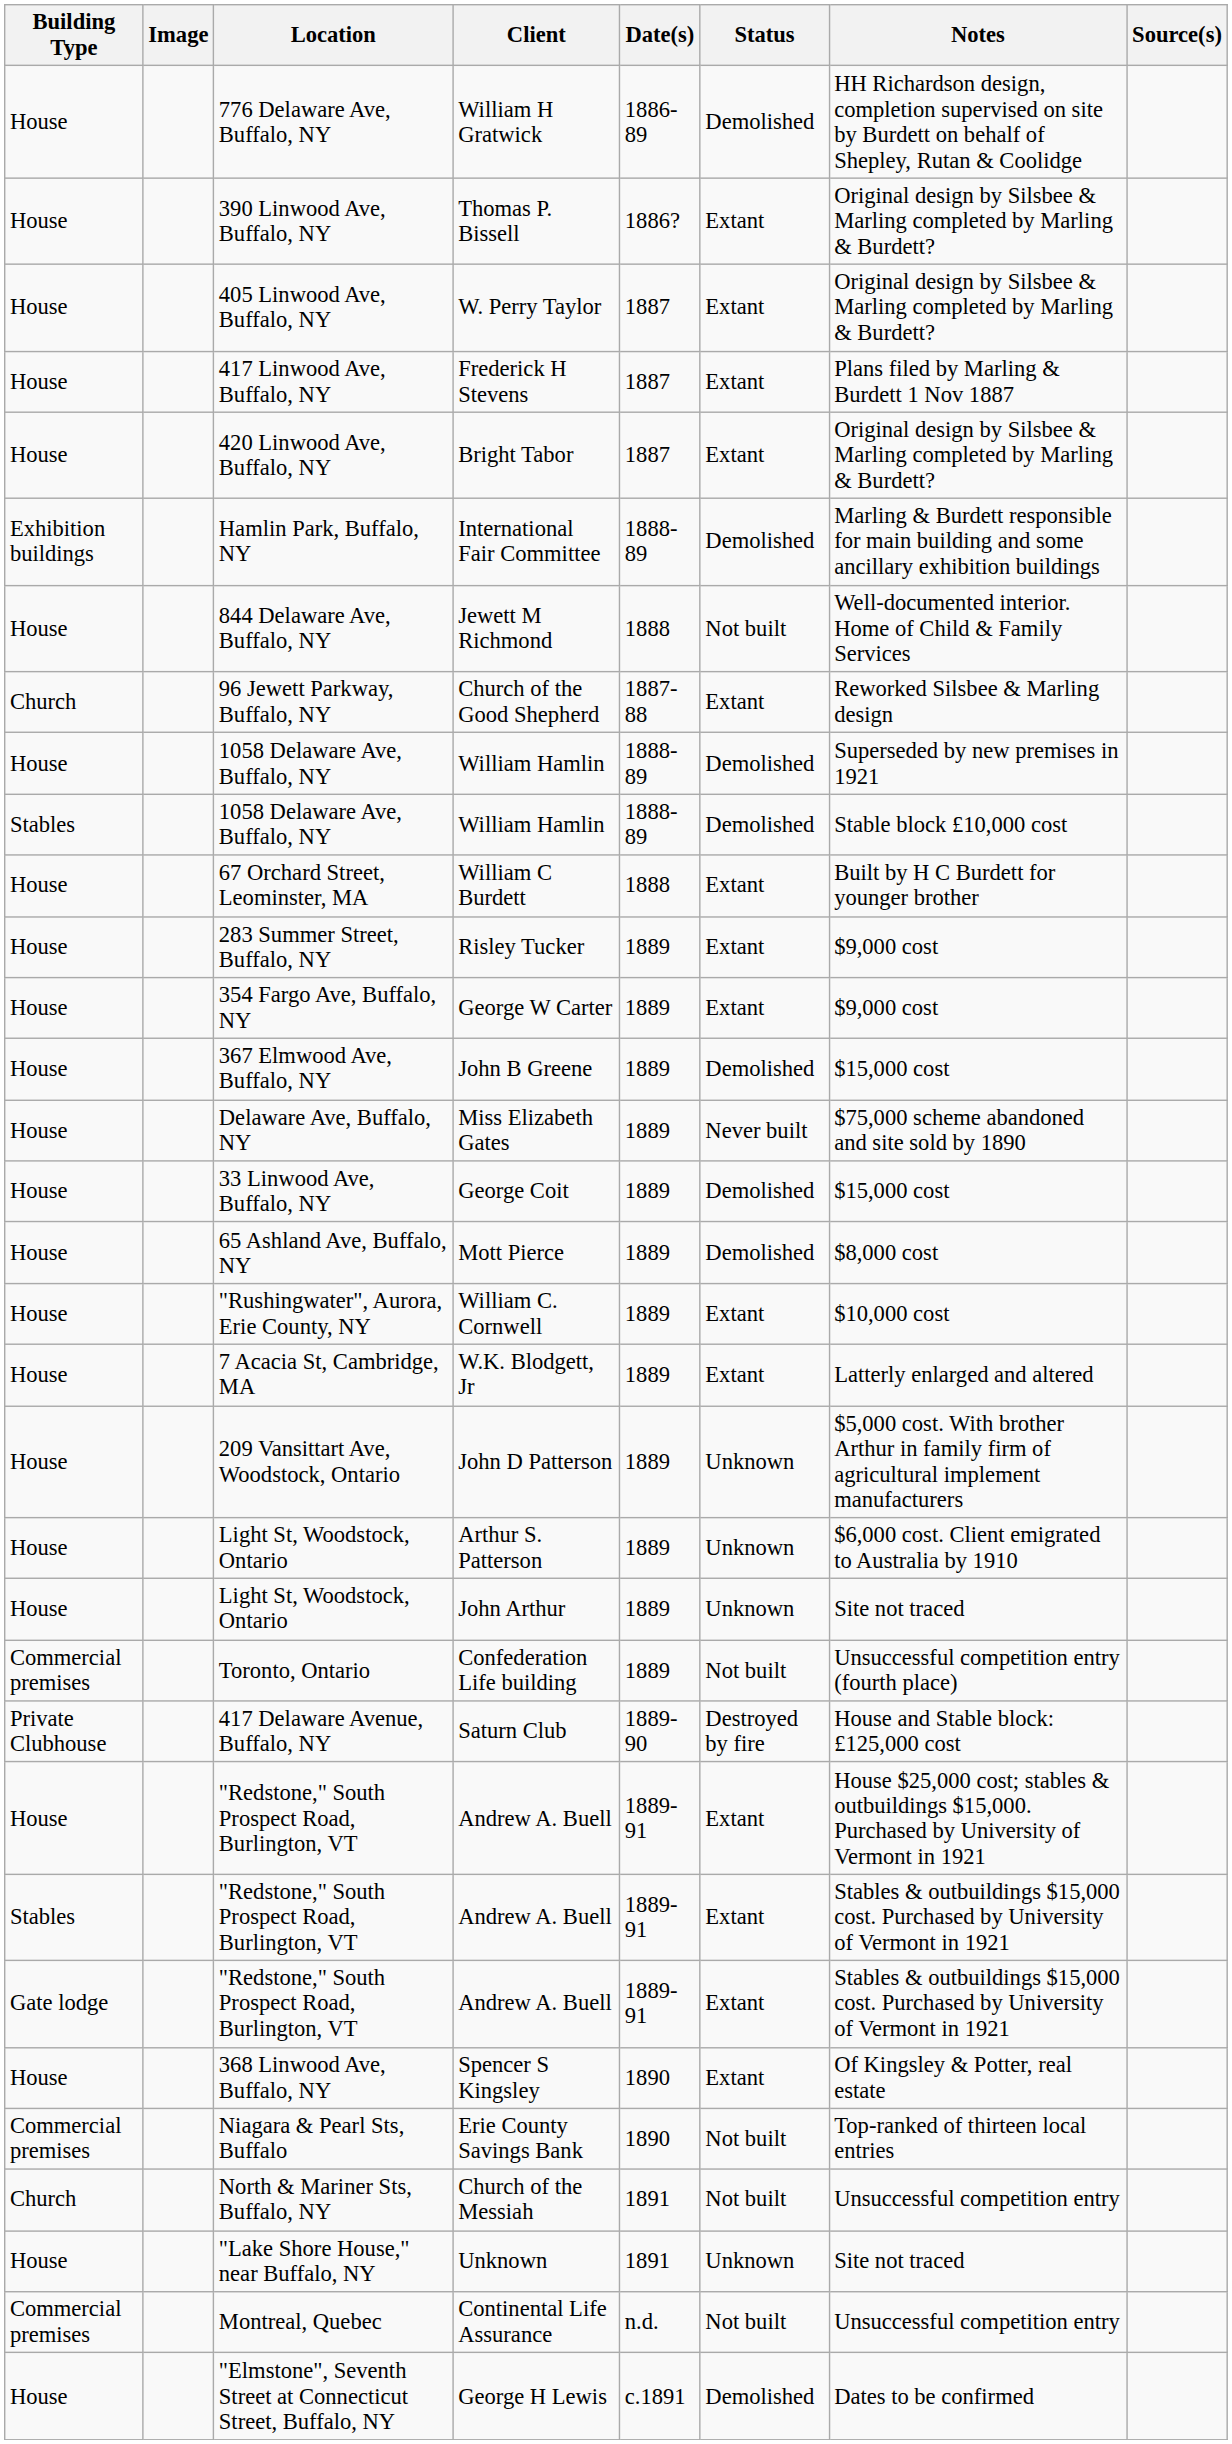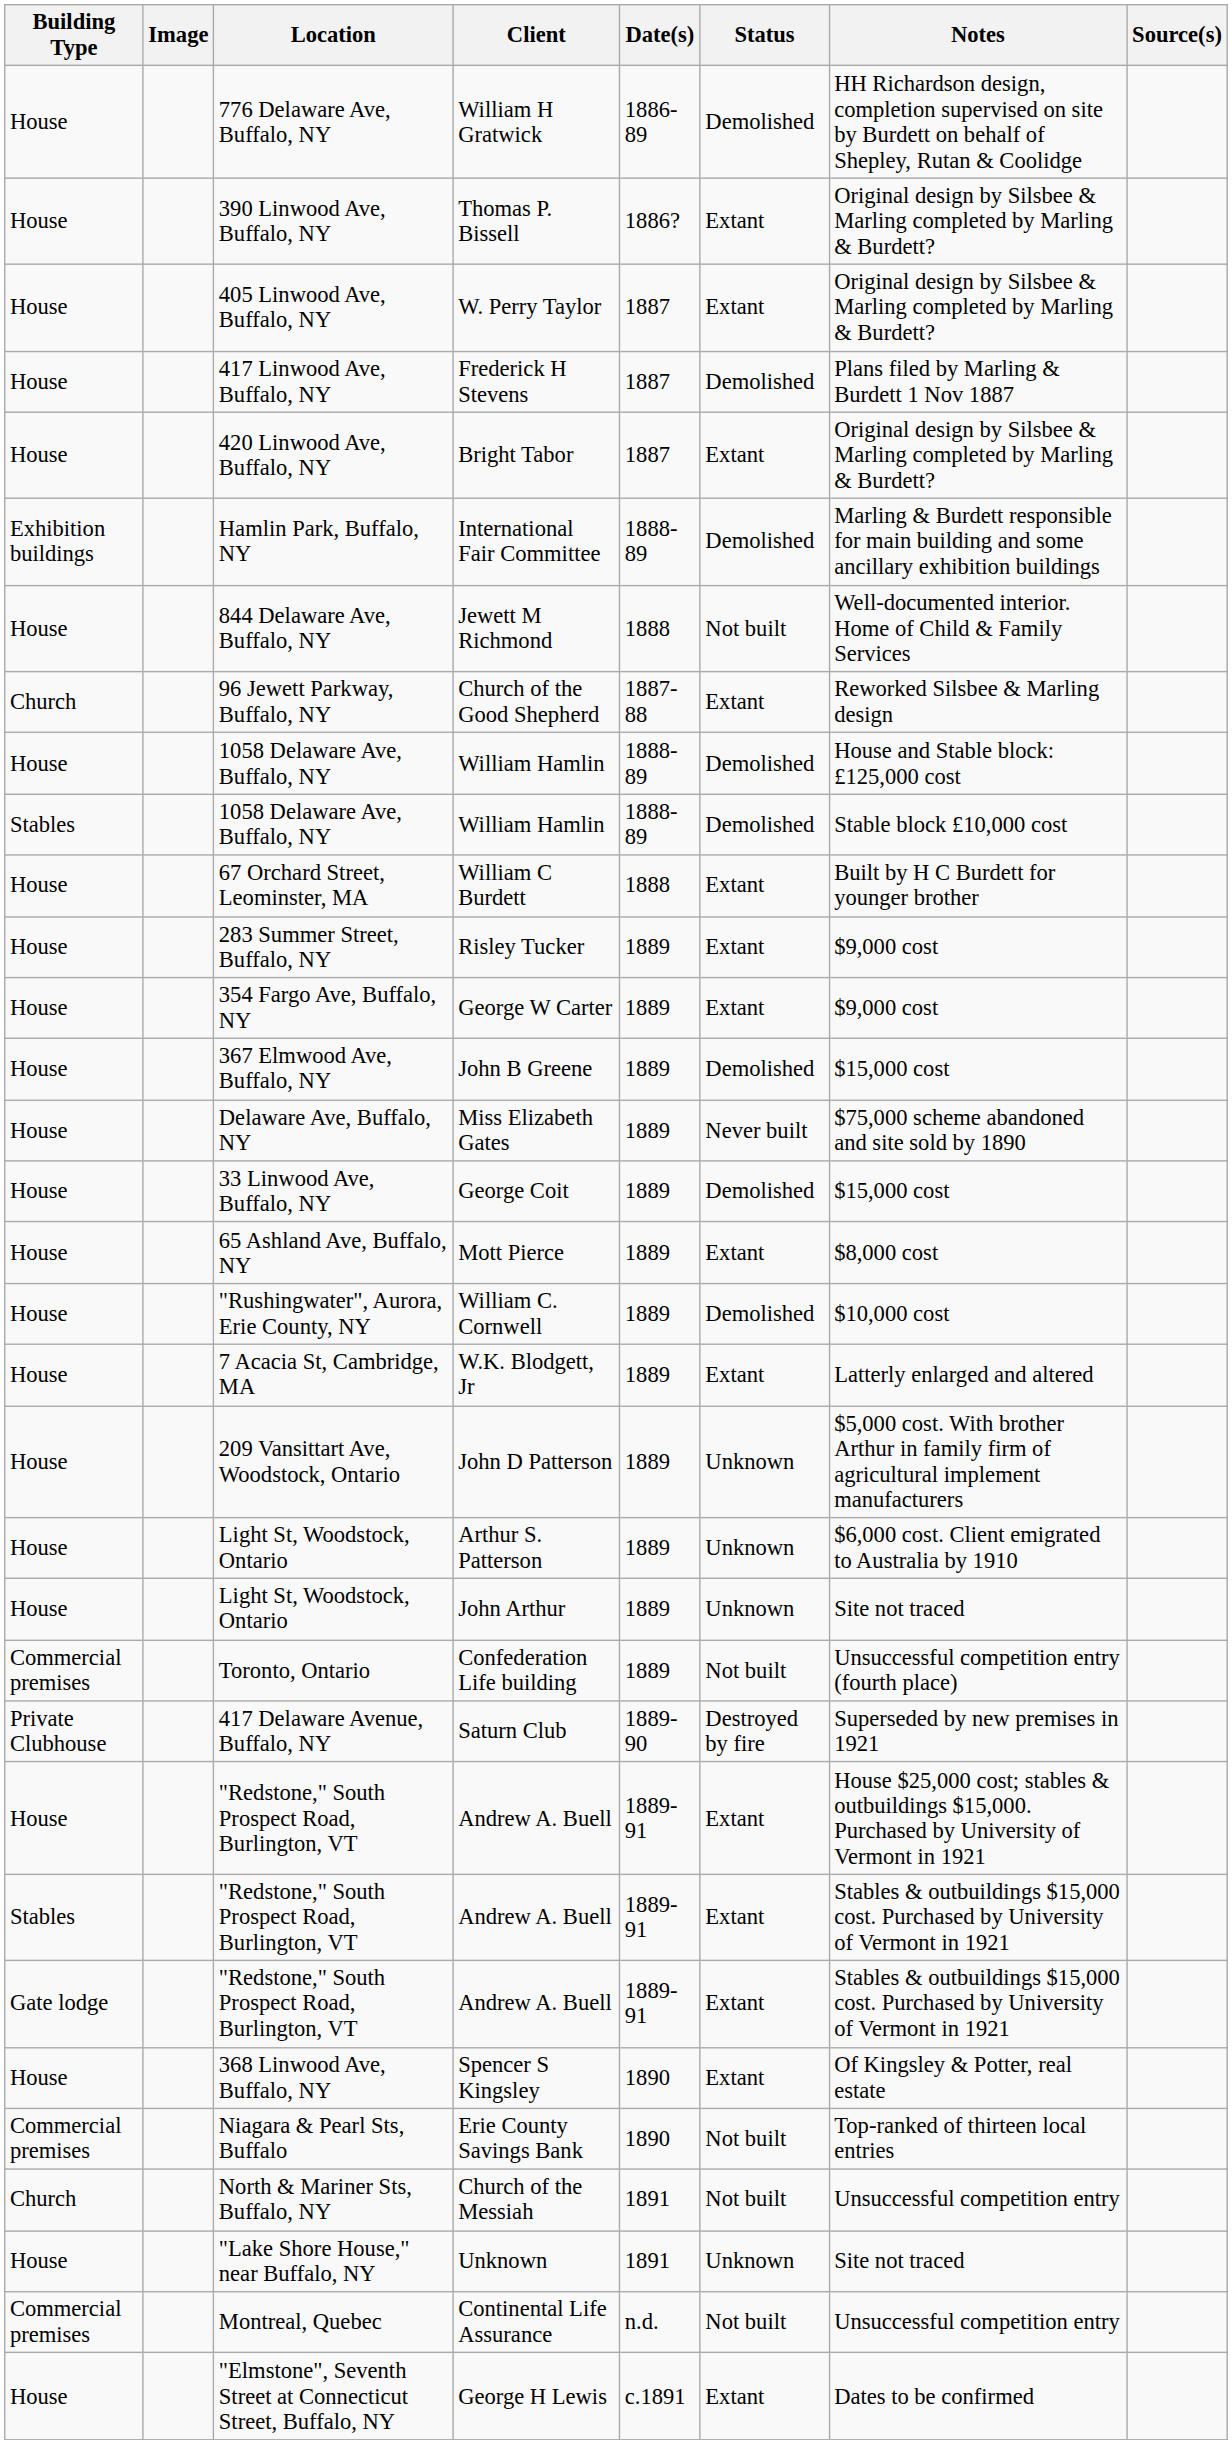 <table class="wikitable sortable">
 <tr>
 <th>Building Type</th>
 <th>Image</th>
 <th>Location</th>
 <th>Client</th>
 <th>Date(s)</th>
 <th>Status</th>
 <th>Notes</th>
 <th>Source(s)</th>
 </tr>
 <tr>
 <td>House</td>
 <td></td>
 <td>776 Delaware Ave, Buffalo, NY</td>
 <td>William H Gratwick</td>
 <td>1886-89</td>
 <td>Demolished</td>
 <td>HH Richardson design, completion supervised on site by Burdett on behalf of Shepley, Rutan & Coolidge</td>
 <td></td>
 </tr>
 <tr>
 <td>House</td>
 <td></td>
 <td>390 Linwood Ave, Buffalo, NY</td>
 <td>Thomas P. Bissell</td>
 <td>1886?</td>
 <td>Extant</td>
 <td>Original design by Silsbee & Marling completed by Marling & Burdett?</td>
 <td></td>
 </tr>
 <tr>
 <td>House</td>
 <td></td>
 <td>405 Linwood Ave, Buffalo, NY</td>
 <td>W. Perry Taylor</td>
 <td>1887</td>
 <td>Extant</td>
 <td>Original design by Silsbee & Marling completed by Marling & Burdett?</td>
 <td></td>
 </tr>
 <tr>
 <td>House</td>
 <td></td>
 <td>417 Linwood Ave, Buffalo, NY</td>
 <td>Frederick H Stevens</td>
 <td>1887</td>
-<td>Extant</td>
+<td>Demolished</td>
 <td>Plans filed by Marling & Burdett 1 Nov 1887</td>
 <td></td>
 </tr>
 <tr>
 <td>House</td>
 <td></td>
 <td>420 Linwood Ave, Buffalo, NY</td>
 <td>Bright Tabor</td>
 <td>1887</td>
 <td>Extant</td>
 <td>Original design by Silsbee & Marling completed by Marling & Burdett?</td>
 <td></td>
 </tr>
 <tr>
 <td>Exhibition buildings</td>
 <td></td>
 <td>Hamlin Park, Buffalo, NY</td>
 <td>International Fair Committee</td>
 <td>1888-89</td>
 <td>Demolished</td>
 <td>Marling & Burdett responsible for main building and some ancillary exhibition buildings</td>
 <td></td>
 </tr>
 <tr>
 <td>House</td>
 <td></td>
 <td>844 Delaware Ave, Buffalo, NY</td>
 <td>Jewett M Richmond</td>
 <td>1888</td>
 <td>Not built</td>
 <td>Well-documented interior. Home of Child & Family Services</td>
 <td></td>
 </tr>
 <tr>
 <td>Church</td>
 <td></td>
 <td>96 Jewett Parkway, Buffalo, NY</td>
 <td>Church of the Good Shepherd</td>
 <td>1887-88</td>
 <td>Extant</td>
 <td>Reworked Silsbee & Marling design</td>
 <td></td>
 </tr>
 <tr>
 <td>House</td>
 <td></td>
 <td>1058 Delaware Ave, Buffalo, NY</td>
 <td>William Hamlin</td>
 <td>1888-89</td>
 <td>Demolished</td>
-<td>Superseded by new premises in 1921</td>
+<td>House and Stable block: £125,000 cost</td>
 <td></td>
 </tr>
 <tr>
 <td>Stables</td>
 <td></td>
 <td>1058 Delaware Ave, Buffalo, NY</td>
 <td>William Hamlin</td>
 <td>1888-89</td>
 <td>Demolished</td>
 <td>Stable block £10,000 cost</td>
 <td></td>
 </tr>
 <tr>
 <td>House</td>
 <td></td>
 <td>67 Orchard Street, Leominster, MA</td>
 <td>William C Burdett</td>
 <td>1888</td>
 <td>Extant</td>
 <td>Built by H C Burdett for younger brother</td>
 <td></td>
 </tr>
 <tr>
 <td>House</td>
 <td></td>
 <td>283 Summer Street, Buffalo, NY</td>
 <td>Risley Tucker</td>
 <td>1889</td>
 <td>Extant</td>
 <td>$9,000 cost</td>
 <td></td>
 </tr>
 <tr>
 <td>House</td>
 <td></td>
 <td>354 Fargo Ave, Buffalo, NY</td>
 <td>George W Carter</td>
 <td>1889</td>
 <td>Extant</td>
 <td>$9,000 cost</td>
 <td></td>
 </tr>
 <tr>
 <td>House</td>
 <td></td>
 <td>367 Elmwood Ave, Buffalo, NY</td>
 <td>John B Greene</td>
 <td>1889</td>
 <td>Demolished</td>
 <td>$15,000 cost</td>
 <td></td>
 </tr>
 <tr>
 <td>House</td>
 <td></td>
 <td>Delaware Ave, Buffalo, NY</td>
 <td>Miss Elizabeth Gates</td>
 <td>1889</td>
 <td>Never built</td>
 <td>$75,000 scheme abandoned and site sold by 1890</td>
 <td></td>
 </tr>
 <tr>
 <td>House</td>
 <td></td>
 <td>33 Linwood Ave, Buffalo, NY</td>
 <td>George Coit</td>
 <td>1889</td>
 <td>Demolished</td>
 <td>$15,000 cost</td>
 <td></td>
 </tr>
 <tr>
 <td>House</td>
 <td></td>
 <td>65 Ashland Ave, Buffalo, NY</td>
 <td>Mott Pierce</td>
 <td>1889</td>
-<td>Demolished</td>
+<td>Extant</td>
 <td>$8,000 cost</td>
 <td></td>
 </tr>
 <tr>
 <td>House</td>
 <td></td>
 <td>"Rushingwater", Aurora, Erie County, NY</td>
 <td>William C. Cornwell</td>
 <td>1889</td>
-<td>Extant</td>
+<td>Demolished</td>
 <td>$10,000 cost</td>
 <td></td>
 </tr>
 <tr>
 <td>House</td>
 <td></td>
 <td>7 Acacia St, Cambridge, MA</td>
 <td>W.K. Blodgett, Jr</td>
 <td>1889</td>
 <td>Extant</td>
 <td>Latterly enlarged and altered</td>
 <td></td>
 </tr>
 <tr>
 <td>House</td>
 <td></td>
 <td>209 Vansittart Ave, Woodstock, Ontario</td>
 <td>John D Patterson</td>
 <td>1889</td>
 <td>Unknown</td>
 <td>$5,000 cost. With brother Arthur in family firm of agricultural implement manufacturers</td>
 <td></td>
 </tr>
 <tr>
 <td>House</td>
 <td></td>
 <td>Light St, Woodstock, Ontario</td>
 <td>Arthur S. Patterson</td>
 <td>1889</td>
 <td>Unknown</td>
 <td>$6,000 cost. Client emigrated to Australia by 1910</td>
 <td></td>
 </tr>
 <tr>
 <td>House</td>
 <td></td>
 <td>Light St, Woodstock, Ontario</td>
 <td>John Arthur</td>
 <td>1889</td>
 <td>Unknown</td>
 <td>Site not traced</td>
 <td></td>
 </tr>
 <tr>
 <td>Commercial premises</td>
 <td></td>
 <td>Toronto, Ontario</td>
 <td>Confederation Life building</td>
 <td>1889</td>
 <td>Not built</td>
 <td>Unsuccessful competition entry (fourth place)</td>
 <td></td>
 </tr>
 <tr>
 <td>Private Clubhouse</td>
 <td></td>
 <td>417 Delaware Avenue, Buffalo, NY</td>
 <td>Saturn Club</td>
 <td>1889-90</td>
 <td>Destroyed by fire</td>
-<td>House and Stable block: £125,000 cost</td>
+<td>Superseded by new premises in 1921</td>
 <td></td>
 </tr>
 <tr>
 <td>House</td>
 <td></td>
 <td>"Redstone," South Prospect Road, Burlington, VT</td>
 <td>Andrew A. Buell</td>
 <td>1889-91</td>
 <td>Extant</td>
 <td>House $25,000 cost; stables & outbuildings $15,000. Purchased by University of Vermont in 1921</td>
 <td></td>
 </tr>
 <tr>
 <td>Stables</td>
 <td></td>
 <td>"Redstone," South Prospect Road, Burlington, VT</td>
 <td>Andrew A. Buell</td>
 <td>1889-91</td>
 <td>Extant</td>
 <td>Stables & outbuildings $15,000 cost. Purchased by University of Vermont in 1921</td>
 <td></td>
 </tr>
 <tr>
 <td>Gate lodge</td>
 <td></td>
 <td>"Redstone," South Prospect Road, Burlington, VT</td>
 <td>Andrew A. Buell</td>
 <td>1889-91</td>
 <td>Extant</td>
 <td>Stables & outbuildings $15,000 cost. Purchased by University of Vermont in 1921</td>
 <td><br></td>
 </tr>
 <tr>
 <td>House</td>
 <td></td>
 <td>368 Linwood Ave, Buffalo, NY</td>
 <td>Spencer S Kingsley</td>
 <td>1890</td>
 <td>Extant</td>
 <td>Of Kingsley & Potter, real estate</td>
 <td></td>
 </tr>
 <tr>
 <td>Commercial premises</td>
 <td></td>
 <td>Niagara & Pearl Sts, Buffalo</td>
 <td>Erie County Savings Bank</td>
 <td>1890</td>
 <td>Not built</td>
 <td>Top-ranked of thirteen local entries</td>
 <td></td>
 </tr>
 <tr>
 <td>Church</td>
 <td></td>
 <td>North & Mariner Sts, Buffalo, NY</td>
 <td>Church of the Messiah</td>
 <td>1891</td>
 <td>Not built</td>
 <td>Unsuccessful competition entry</td>
 <td></td>
 </tr>
 <tr>
 <td>House</td>
 <td></td>
 <td>"Lake Shore House," near Buffalo, NY</td>
 <td>Unknown</td>
 <td>1891</td>
 <td>Unknown</td>
 <td>Site not traced</td>
 <td></td>
 </tr>
 <tr>
 <td>Commercial premises</td>
 <td></td>
 <td>Montreal, Quebec</td>
 <td>Continental Life Assurance</td>
 <td>n.d.</td>
 <td>Not built</td>
 <td>Unsuccessful competition entry</td>
 <td></td>
 </tr>
 <tr>
 <td>House</td>
 <td></td>
 <td>"Elmstone", Seventh Street at Connecticut Street, Buffalo, NY</td>
 <td>George H Lewis</td>
 <td>c.1891</td>
-<td>Demolished</td>
+<td>Extant</td>
 <td>Dates to be confirmed</td>
 <td></td>
 </tr>
 </table>
